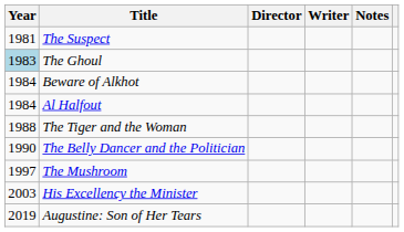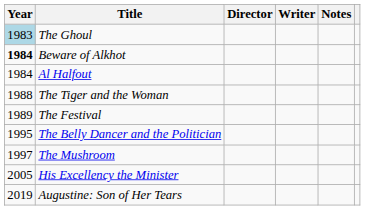 <table class = "wikitable">
 <tr>
 <th>Year</th>
 <th>Title</th>
 <th>Director</th>
 <th>Writer</th>
 <th>Notes</th>
 <th></th>
 </tr>
 <tr>
-<td>1981</td>
-<td><em><a href='#'>The Suspect</a></em></td>
-<td></td>
-<td></td>
-<td></td>
-<td></td>
-</tr>
-<tr>
 <td style="background: lightblue;">1983</td>
 <td><em>The Ghoul</em></td>
 <td></td>
 <td></td>
 <td></td>
 <td></td>
 </tr>
 <tr>
-<td>1984</td>
+<td><strong>1984</strong></td>
 <td><em>Beware of Alkhot</em></td>
 <td></td>
 <td></td>
 <td></td>
 <td></td>
 </tr>
 <tr>
 <td>1984</td>
 <td><em><a href='#'>Al Halfout</a></em></td>
 <td></td>
 <td></td>
 <td></td>
 <td></td>
 </tr>
 <tr>
 <td>1988</td>
 <td><em>The Tiger and the Woman</em></td>
 <td></td>
 <td></td>
 <td></td>
 <td></td>
 </tr>
 <tr>
-<td>1990</td>
+<td>1989</td>
+<td><em>The Festival</em></td>
+<td></td>
+<td></td>
+<td></td>
+<td></td>
+</tr>
+<tr>
+<td>1995</td>
 <td><em><a href='#'>The Belly Dancer and the Politician</a></em></td>
 <td></td>
 <td></td>
 <td></td>
 <td></td>
 </tr>
 <tr>
 <td>1997</td>
 <td><em><a href='#'>The Mushroom</a></em></td>
 <td></td>
 <td></td>
 <td></td>
 <td></td>
 </tr>
 <tr>
-<td>2003</td>
+<td>2005</td>
 <td><em><a href='#'>His Excellency the Minister</a></em></td>
 <td></td>
 <td></td>
 <td></td>
 <td></td>
 </tr>
 <tr>
 <td>2019</td>
 <td><em>Augustine: Son of Her Tears</em></td>
 <td></td>
 <td></td>
 <td></td>
 <td></td>
 </tr>
 </table>
